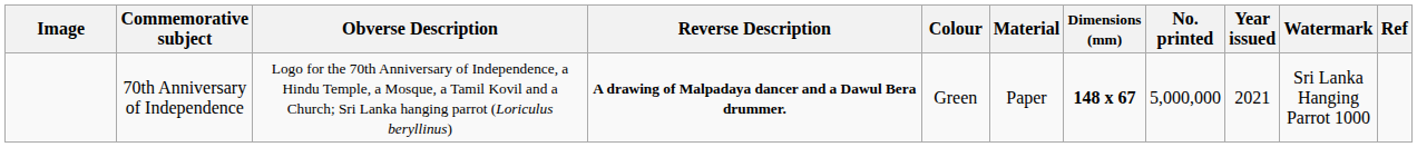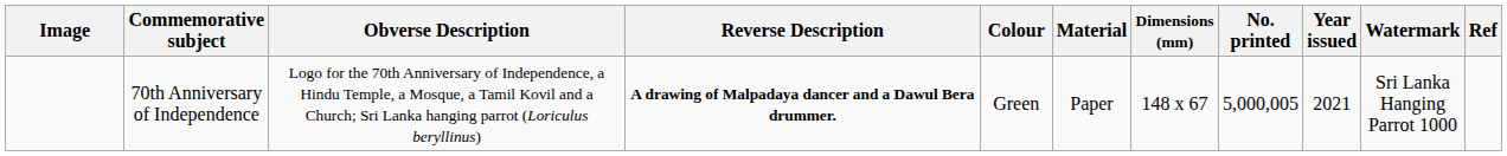 <table width=100% class="wikitable sortable">
 <tr>
 <th width=10%>Image</th>
 <th width=8%>Commemorative subject</th>
 <th width=32.5%>Obverse Description</th>
 <th width=32.5%>Reverse Description</th>
 <th width=5%>Colour</th>
 <th width=2.5%>Material</th>
 <th width=2.5%><small>Dimensions (mm)</small></th>
 <th width=2.5%>No. printed</th>
 <th width=2.5%>Year issued</th>
 <th width=2.5%>Watermark</th>
 <th width=2%>Ref</th>
 </tr>
 <tr>
 </tr>
 <tr>
 <td align="center"></td>
 <td align="center">70th Anniversary of Independence</td>
 <td align="center"><small>Logo for the 70th Anniversary of Independence, a Hindu Temple, a Mosque, a Tamil Kovil and a Church; Sri Lanka hanging parrot (<em>Loriculus beryllinus</em>)</small></td>
 <td align="center"><strong><small>A drawing of Malpadaya dancer and a Dawul Bera drummer.</small></strong></td>
 <td align="center">Green</td>
 <td align="center">Paper</td>
-<td align="center"><strong>148 x 67</strong></td>
-<td align="center">5,000,000</td>
+<td align="center">148 x 67</td>
+<td align="center">5,000,005</td>
 <td align="center">2021</td>
 <td align="center">Sri Lanka Hanging Parrot 1000</td>
 <td align="center"></td>
 </tr>
 </table>
